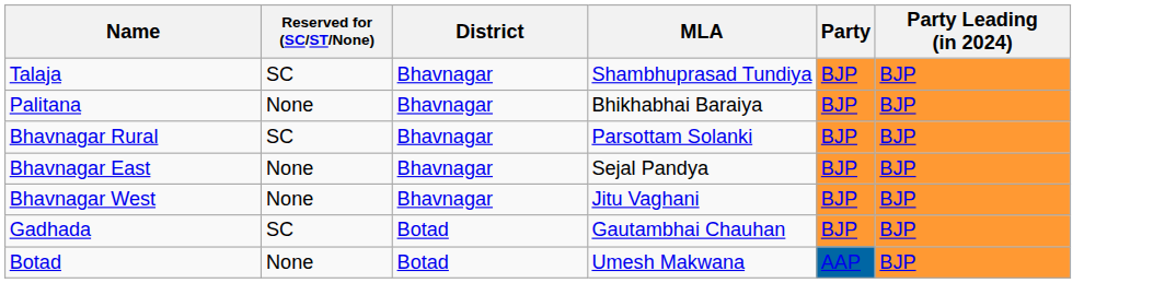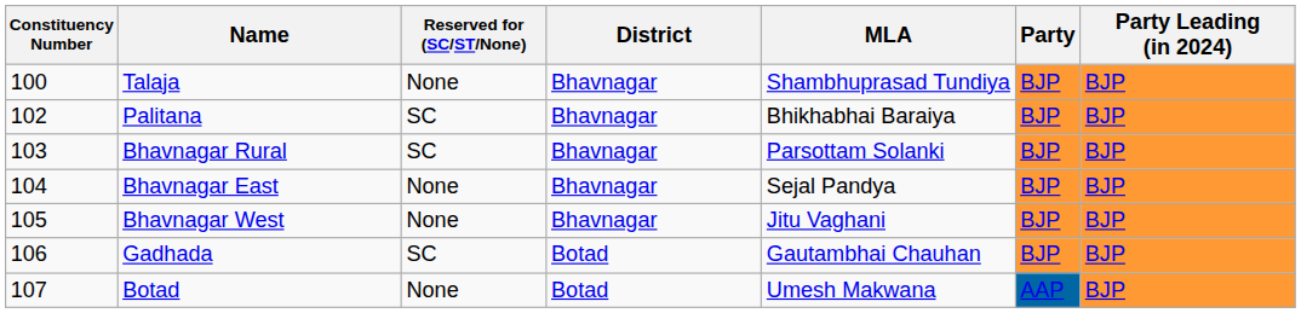 <table class="wikitable sortable">
 <tr>
+<th width="50px" style="font-size:75%">Constituency Number</th>
 <th width="200px">Name</th>
 <th width="100px" style="font-size:75%">Reserved for (<a href='#'>SC</a>/<a href='#'>ST</a>/None)</th>
 <th width="150px">District</th>
 <th>MLA</th>
 <th>Party</th>
 <th width="150px">Party Leading<br>(in 2024)</th>
 </tr>
 <tr>
+<td>100</td>
 <td><a href='#'>Talaja</a></td>
-<td>SC</td>
+<td>None</td>
 <td><a href='#'>Bhavnagar</a></td>
 <td><a href='#'>Shambhuprasad Tundiya</a></td>
 <td bgcolor=#FF9933><a href='#'>BJP</a></td>
 <td bgcolor=#FF9933><a href='#'>BJP</a></td>
 </tr>
 <tr>
+<td>102</td>
 <td><a href='#'>Palitana</a></td>
-<td>None</td>
+<td>SC</td>
 <td><a href='#'>Bhavnagar</a></td>
 <td>Bhikhabhai Baraiya</td>
 <td bgcolor=#FF9933><a href='#'>BJP</a></td>
 <td bgcolor=#FF9933><a href='#'>BJP</a></td>
 </tr>
 <tr>
+<td>103</td>
 <td><a href='#'>Bhavnagar Rural</a></td>
 <td>SC</td>
 <td><a href='#'>Bhavnagar</a></td>
 <td><a href='#'>Parsottam Solanki</a></td>
 <td bgcolor=#FF9933><a href='#'>BJP</a></td>
 <td bgcolor=#FF9933><a href='#'>BJP</a></td>
 </tr>
 <tr>
+<td>104</td>
 <td><a href='#'>Bhavnagar East</a></td>
 <td>None</td>
 <td><a href='#'>Bhavnagar</a></td>
 <td>Sejal Pandya</td>
 <td bgcolor=#FF9933><a href='#'>BJP</a></td>
 <td bgcolor=#FF9933><a href='#'>BJP</a></td>
 </tr>
 <tr>
+<td>105</td>
 <td><a href='#'>Bhavnagar West</a></td>
 <td>None</td>
 <td><a href='#'>Bhavnagar</a></td>
 <td><a href='#'>Jitu Vaghani</a></td>
 <td bgcolor=#FF9933><a href='#'>BJP</a></td>
 <td bgcolor=#FF9933><a href='#'>BJP</a></td>
 </tr>
 <tr>
+<td>106</td>
 <td><a href='#'>Gadhada</a></td>
 <td>SC</td>
 <td><a href='#'>Botad</a></td>
 <td><a href='#'>Gautambhai Chauhan</a></td>
 <td bgcolor=#FF9933><a href='#'>BJP</a></td>
 <td bgcolor=#FF9933><a href='#'>BJP</a></td>
 </tr>
 <tr>
+<td>107</td>
 <td><a href='#'>Botad</a></td>
 <td>None</td>
 <td><a href='#'>Botad</a></td>
 <td><a href='#'>Umesh Makwana</a></td>
 <td bgcolor=#0066A4><a href='#'>AAP</a></td>
 <td bgcolor=#FF9933><a href='#'>BJP</a></td>
 </tr>
 </table>
